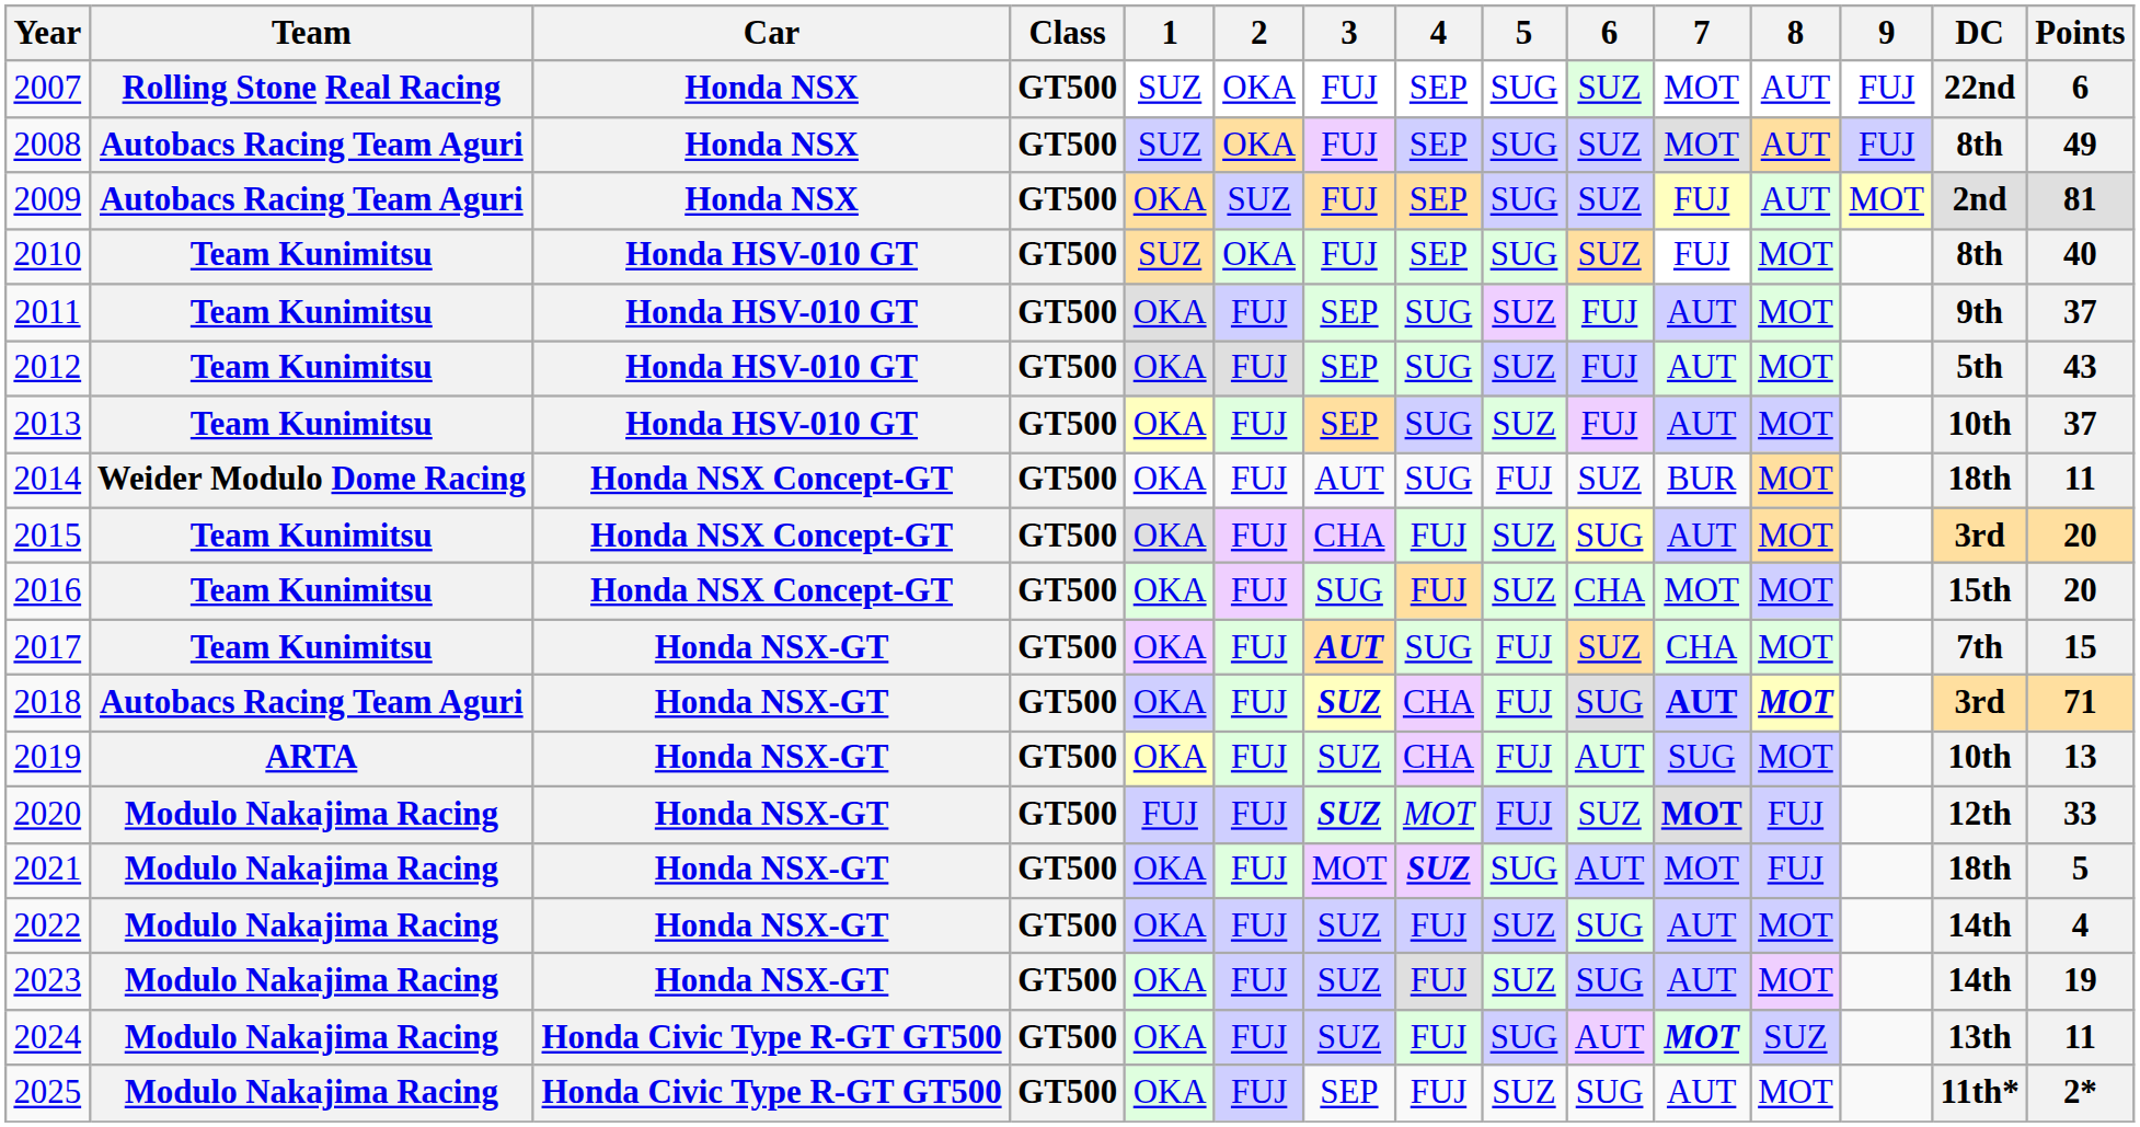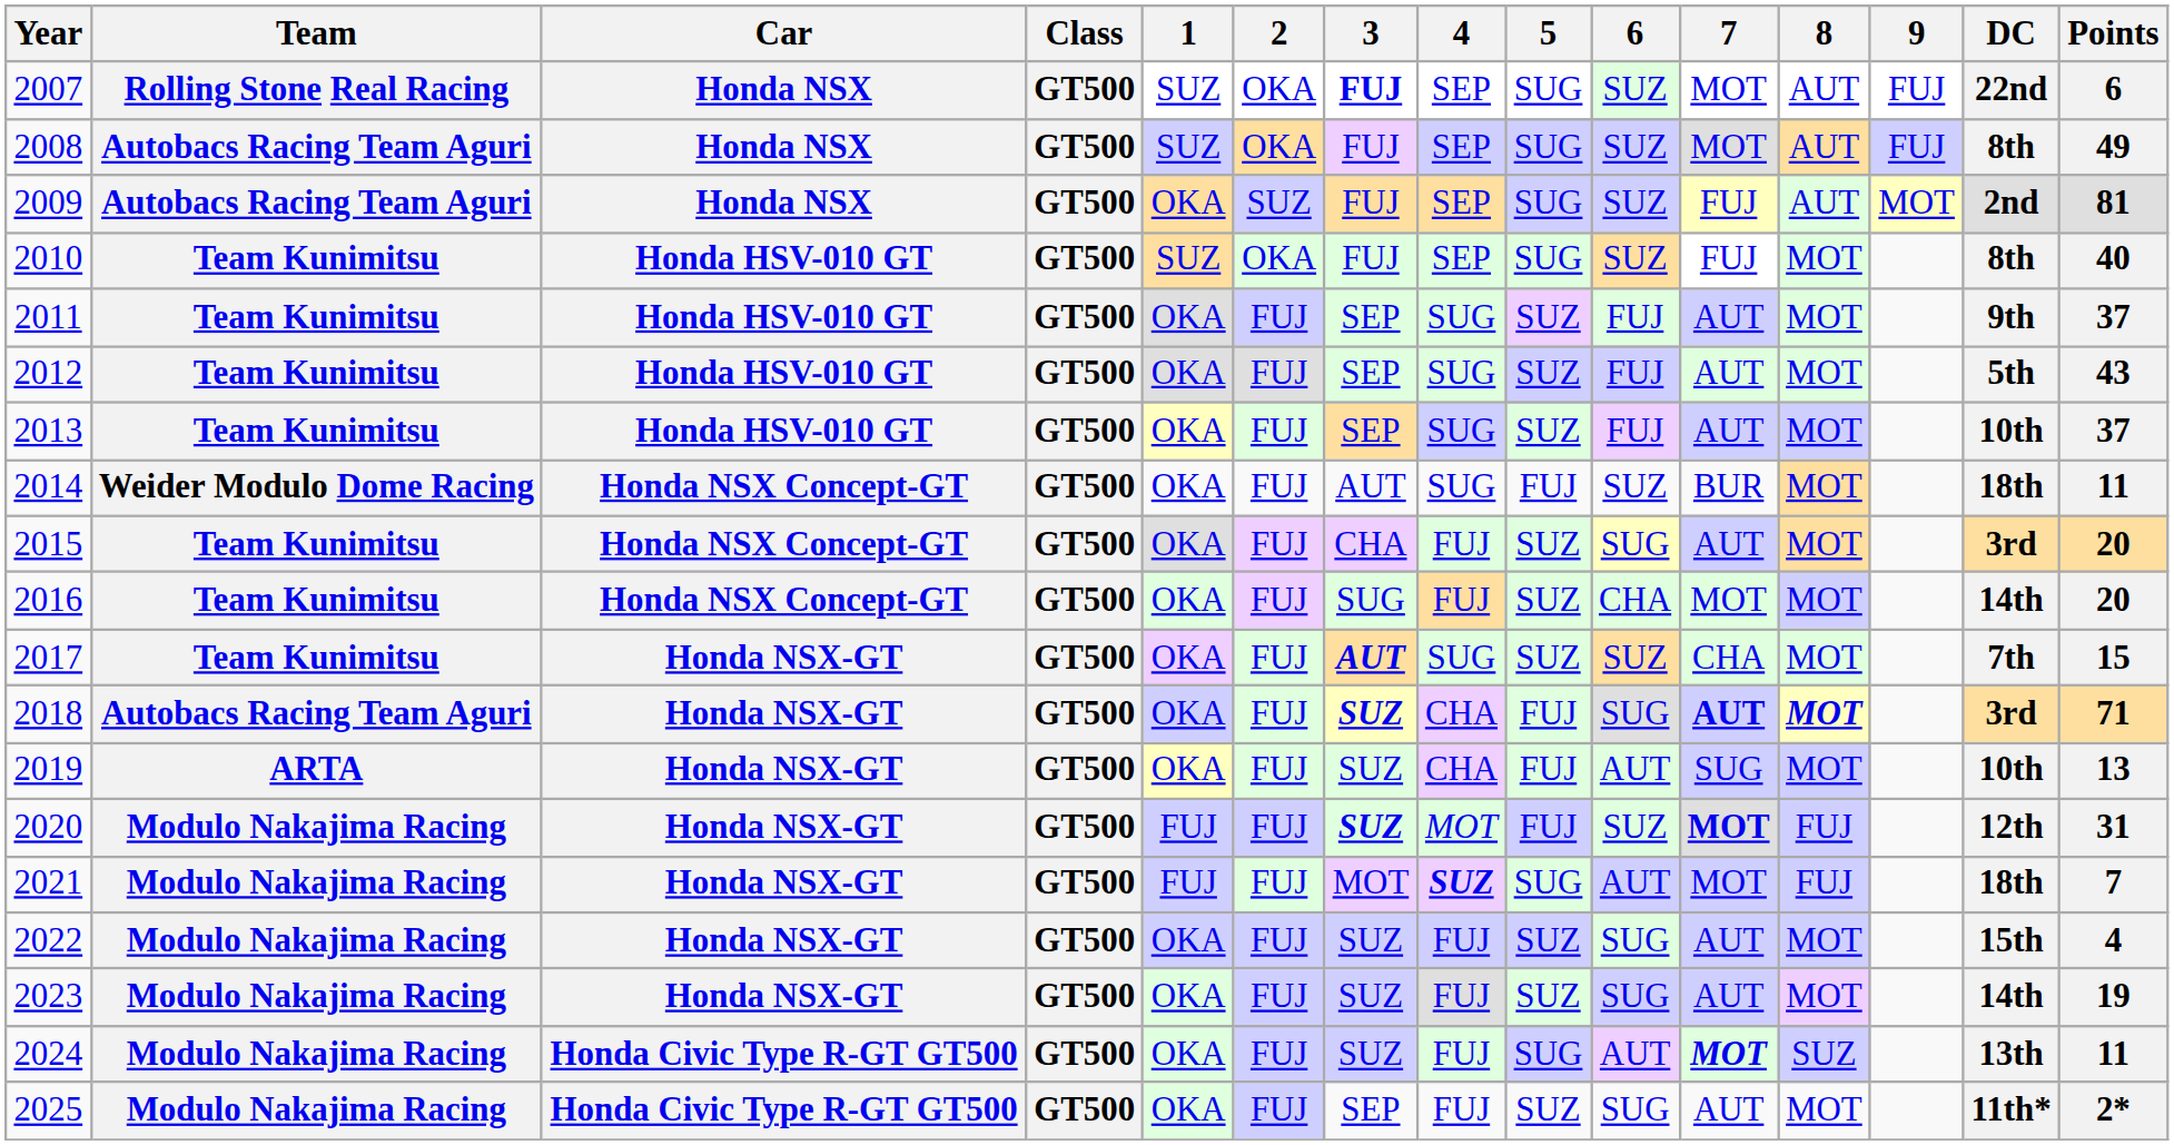 <table class="wikitable" style="text-align:center; font-size:85%">
 <tr>
 <th>Year</th>
 <th>Team</th>
 <th>Car</th>
 <th>Class</th>
 <th>1</th>
 <th>2</th>
 <th>3</th>
 <th>4</th>
 <th>5</th>
 <th>6</th>
 <th>7</th>
 <th>8</th>
 <th>9</th>
 <th>DC</th>
 <th>Points</th>
 </tr>
 <tr>
 <td><a href='#'>2007</a></td>
 <th nowrap><a href='#'>Rolling Stone</a> <a href='#'>Real Racing</a></th>
 <th><a href='#'>Honda NSX</a></th>
 <th>GT500</th>
 <td style="background:#FFFFFF;"><a href='#'>SUZ</a></td>
 <td style="background:#FFFFFF;"><a href='#'>OKA</a></td>
-<td style="background:#FFFFFF;"><a href='#'>FUJ</a></td>
+<td style="background:#FFFFFF;"><strong><a href='#'>FUJ</a></strong></td>
 <td style="background:#FFFFFF;"><a href='#'>SEP</a></td>
 <td style="background:#FFFFFF;"><a href='#'>SUG</a></td>
 <td style="background:#DFFFDF;"><a href='#'>SUZ</a><br></td>
 <td style="background:#FFFFFF;"><a href='#'>MOT</a></td>
 <td style="background:#FFFFFF;"><a href='#'>AUT</a></td>
 <td style="background:#FFFFFF;"><a href='#'>FUJ</a></td>
 <th>22nd</th>
 <th>6</th>
 </tr>
 <tr>
 <td><a href='#'>2008</a></td>
 <th nowrap><a href='#'>Autobacs Racing Team Aguri</a></th>
 <th><a href='#'>Honda NSX</a></th>
 <th>GT500</th>
 <td style="background:#CFCFFF;"><a href='#'>SUZ</a><br></td>
 <td style="background:#FFDF9F;"><a href='#'>OKA</a><br></td>
 <td style="background:#EFCFFF;"><a href='#'>FUJ</a><br></td>
 <td style="background:#CFCFFF;"><a href='#'>SEP</a><br></td>
 <td style="background:#CFCFFF;"><a href='#'>SUG</a><br></td>
 <td style="background:#CFCFFF;"><a href='#'>SUZ</a><br></td>
 <td style="background:#DFDFDF;"><a href='#'>MOT</a><br></td>
 <td style="background:#FFDF9F;"><a href='#'>AUT</a><br></td>
 <td style="background:#CFCFFF;"><a href='#'>FUJ</a><br></td>
 <th>8th</th>
 <th>49</th>
 </tr>
 <tr>
 <td><a href='#'>2009</a></td>
 <th nowrap><a href='#'>Autobacs Racing Team Aguri</a></th>
 <th><a href='#'>Honda NSX</a></th>
 <th>GT500</th>
 <td style="background:#FFDF9F;"><a href='#'>OKA</a><br></td>
 <td style="background:#CFCFFF;"><a href='#'>SUZ</a><br></td>
 <td style="background:#FFDF9F;"><a href='#'>FUJ</a><br></td>
 <td style="background:#FFDF9F;"><a href='#'>SEP</a><br></td>
 <td style="background:#CFCFFF;"><a href='#'>SUG</a><br></td>
 <td style="background:#CFCFFF;"><a href='#'>SUZ</a><br></td>
 <td style="background:#FFFFBF;"><a href='#'>FUJ</a><br></td>
 <td style="background:#DFFFDF;"><a href='#'>AUT</a><br></td>
 <td style="background:#FFFFBF;"><a href='#'>MOT</a><br></td>
 <td style="background:#DFDFDF;"><strong>2nd</strong></td>
 <td style="background:#DFDFDF;"><strong>81</strong></td>
 </tr>
 <tr>
 <td><a href='#'>2010</a></td>
 <th><a href='#'>Team Kunimitsu</a></th>
 <th><a href='#'>Honda HSV-010 GT</a></th>
 <th>GT500</th>
 <td style="background:#FFDF9F;"><a href='#'>SUZ</a><br></td>
 <td style="background:#DFFFDF;"><a href='#'>OKA</a><br></td>
 <td style="background:#DFFFDF;"><a href='#'>FUJ</a><br></td>
 <td style="background:#DFFFDF;"><a href='#'>SEP</a><br></td>
 <td style="background:#DFFFDF;"><a href='#'>SUG</a><br></td>
 <td style="background:#FFDF9F;"><a href='#'>SUZ</a><br></td>
 <td style="background:#FFFFFF;"><a href='#'>FUJ</a><br></td>
 <td style="background:#DFFFDF;"><a href='#'>MOT</a><br></td>
 <td></td>
 <th>8th</th>
 <th>40</th>
 </tr>
 <tr>
 <td><a href='#'>2011</a></td>
 <th><a href='#'>Team Kunimitsu</a></th>
 <th><a href='#'>Honda HSV-010 GT</a></th>
 <th>GT500</th>
 <td style="background:#DFDFDF;"><a href='#'>OKA</a><br></td>
 <td style="background:#CFCFFF;"><a href='#'>FUJ</a><br></td>
 <td style="background:#DFFFDF;"><a href='#'>SEP</a><br></td>
 <td style="background:#DFFFDF;"><a href='#'>SUG</a><br></td>
 <td style="background:#EFCFFF;"><a href='#'>SUZ</a><br></td>
 <td style="background:#DFFFDF;"><a href='#'>FUJ</a><br></td>
 <td style="background:#CFCFFF;"><a href='#'>AUT</a><br></td>
 <td style="background:#DFFFDF;"><a href='#'>MOT</a><br></td>
 <td></td>
 <th>9th</th>
 <th>37</th>
 </tr>
 <tr>
 <td><a href='#'>2012</a></td>
 <th><a href='#'>Team Kunimitsu</a></th>
 <th><a href='#'>Honda HSV-010 GT</a></th>
 <th>GT500</th>
 <td style="background:#DFDFDF;"><a href='#'>OKA</a><br></td>
 <td style="background:#DFDFDF;"><a href='#'>FUJ</a><br></td>
 <td style="background:#DFFFDF;"><a href='#'>SEP</a><br></td>
 <td style="background:#DFFFDF;"><a href='#'>SUG</a><br></td>
 <td style="background:#CFCFFF;"><a href='#'>SUZ</a><br></td>
 <td style="background:#CFCFFF;"><a href='#'>FUJ</a><br></td>
 <td style="background:#DFFFDF;"><a href='#'>AUT</a><br></td>
 <td style="background:#DFFFDF;"><a href='#'>MOT</a><br></td>
 <td></td>
 <th>5th</th>
 <th>43</th>
 </tr>
 <tr>
 <td><a href='#'>2013</a></td>
 <th><a href='#'>Team Kunimitsu</a></th>
 <th><a href='#'>Honda HSV-010 GT</a></th>
 <th>GT500</th>
 <td style="background:#FFFFBF;"><a href='#'>OKA</a><br></td>
 <td style="background:#DFFFDF;"><a href='#'>FUJ</a><br></td>
 <td style="background:#FFDF9F;"><a href='#'>SEP</a><br></td>
 <td style="background:#CFCFFF;"><a href='#'>SUG</a><br></td>
 <td style="background:#DFFFDF;"><a href='#'>SUZ</a><br></td>
 <td style="background:#EFCFFF;"><a href='#'>FUJ</a><br></td>
 <td style="background:#CFCFFF;"><a href='#'>AUT</a><br></td>
 <td style="background:#CFCFFF;"><a href='#'>MOT</a><br></td>
 <td></td>
 <th>10th</th>
 <th>37</th>
 </tr>
 <tr>
 <td><a href='#'>2014</a></td>
 <th nowrap>Weider Modulo <a href='#'>Dome Racing</a></th>
 <th nowrap><a href='#'>Honda NSX Concept-GT</a></th>
 <th>GT500</th>
 <td><a href='#'>OKA</a></td>
 <td><a href='#'>FUJ</a></td>
 <td><a href='#'>AUT</a></td>
 <td><a href='#'>SUG</a></td>
 <td><a href='#'>FUJ</a></td>
 <td><a href='#'>SUZ</a></td>
 <td><a href='#'>BUR</a></td>
 <td style="background:#FFDF9F;"><a href='#'>MOT</a><br></td>
 <td></td>
 <th>18th</th>
 <th>11</th>
 </tr>
 <tr>
 <td><a href='#'>2015</a></td>
 <th nowrap><a href='#'>Team Kunimitsu</a></th>
 <th nowrap><a href='#'>Honda NSX Concept-GT</a></th>
 <th>GT500</th>
 <td style="background:#DFDFDF;"><a href='#'>OKA</a><br></td>
 <td style="background:#EFCFFF;"><a href='#'>FUJ</a><br></td>
 <td style="background:#EFCFFF;"><a href='#'>CHA</a><br></td>
 <td style="background:#DFFFDF;"><a href='#'>FUJ</a><br></td>
 <td style="background:#DFFFDF;"><a href='#'>SUZ</a><br></td>
 <td style="background:#FFFFBF;"><a href='#'>SUG</a><br></td>
 <td style="background:#CFCFFF;"><a href='#'>AUT</a><br></td>
 <td style="background:#FFDF9F;"><a href='#'>MOT</a><br></td>
 <td></td>
 <th style="background:#FFDF9F;">3rd</th>
 <th style="background:#FFDF9F;">20</th>
 </tr>
 <tr>
 <td><a href='#'>2016</a></td>
 <th nowrap><a href='#'>Team Kunimitsu</a></th>
 <th nowrap><a href='#'>Honda NSX Concept-GT</a></th>
 <th>GT500</th>
 <td style="background:#DFFFDF;"><a href='#'>OKA</a><br></td>
 <td style="background:#EFCFFF;"><a href='#'>FUJ</a><br></td>
 <td style="background:#DFFFDF;"><a href='#'>SUG</a><br></td>
 <td style="background:#FFDF9F;"><a href='#'>FUJ</a><br></td>
 <td style="background:#DFFFDF;"><a href='#'>SUZ</a><br></td>
 <td style="background:#DFFFDF;"><a href='#'>CHA</a><br></td>
 <td style="background:#DFFFDF;"><a href='#'>MOT</a><br></td>
 <td style="background:#CFCFFF;"><a href='#'>MOT</a><br></td>
 <td></td>
-<th>15th</th>
+<th>14th</th>
 <th>20</th>
 </tr>
 <tr>
 <td><a href='#'>2017</a></td>
 <th nowrap><a href='#'>Team Kunimitsu</a></th>
 <th nowrap><a href='#'>Honda NSX-GT</a></th>
 <th>GT500</th>
 <td style="background:#EFCFFF;"><a href='#'>OKA</a><br></td>
 <td style="background:#DFFFDF;"><a href='#'>FUJ</a><br></td>
 <td style="background:#FFDF9F;"><strong><em><a href='#'>AUT</a></em></strong><br></td>
 <td style="background:#DFFFDF;"><a href='#'>SUG</a><br></td>
-<td style="background:#DFFFDF;"><a href='#'>FUJ</a><br></td>
+<td style="background:#DFFFDF;"><a href='#'>SUZ</a><br></td>
 <td style="background:#FFDF9F;"><a href='#'>SUZ</a><br></td>
 <td style="background:#DFFFDF;"><a href='#'>CHA</a><br></td>
 <td style="background:#DFFFDF;"><a href='#'>MOT</a><br></td>
 <td></td>
 <th>7th</th>
 <th>15</th>
 </tr>
 <tr>
 <td><a href='#'>2018</a></td>
 <th nowrap><a href='#'>Autobacs Racing Team Aguri</a></th>
 <th nowrap><a href='#'>Honda NSX-GT</a></th>
 <th>GT500</th>
 <td style="background:#CFCFFF;"><a href='#'>OKA</a><br></td>
 <td style="background:#DFFFDF;"><a href='#'>FUJ</a><br></td>
 <td style="background:#FFFFBF;"><strong><em><a href='#'>SUZ</a></em></strong><br></td>
 <td style="background:#EFCFFF;"><a href='#'>CHA</a><br></td>
 <td style="background:#DFFFDF;"><a href='#'>FUJ</a><br></td>
 <td style="background:#DFDFDF;"><a href='#'>SUG</a><br></td>
 <td style="background:#CFCFFF;"><strong><a href='#'>AUT</a></strong><br></td>
 <td style="background:#FFFFBF;"><strong><em><a href='#'>MOT</a></em></strong><br></td>
 <td></td>
 <th style="background:#FFDF9F;">3rd</th>
 <th style="background:#FFDF9F;">71</th>
 </tr>
 <tr>
 <td><a href='#'>2019</a></td>
 <th nowrap><a href='#'>ARTA</a></th>
 <th nowrap><a href='#'>Honda NSX-GT</a></th>
 <th>GT500</th>
 <td style="background:#FFFFBF;"><a href='#'>OKA</a><br></td>
 <td style="background:#DFFFDF;"><a href='#'>FUJ</a><br></td>
 <td style="background:#DFFFDF;"><a href='#'>SUZ</a><br></td>
 <td style="background:#EFCFFF;"><a href='#'>CHA</a><br></td>
 <td style="background:#DFFFDF;"><a href='#'>FUJ</a><br></td>
 <td style="background:#DFFFDF;"><a href='#'>AUT</a><br></td>
 <td style="background:#CFCFFF;"><a href='#'>SUG</a><br></td>
 <td style="background:#CFCFFF;"><a href='#'>MOT</a><br></td>
 <td></td>
 <th>10th</th>
 <th>13</th>
 </tr>
 <tr>
 <td><a href='#'>2020</a></td>
 <th nowrap><a href='#'>Modulo Nakajima Racing</a></th>
 <th nowrap><a href='#'>Honda NSX-GT</a></th>
 <th>GT500</th>
 <td style="background:#CFCFFF;"><a href='#'>FUJ</a><br></td>
 <td style="background:#CFCFFF;"><a href='#'>FUJ</a><br></td>
 <td style="background:#DFFFDF;"><strong><em><a href='#'>SUZ</a></em></strong><br></td>
 <td style="background:#DFFFDF;"><em><a href='#'>MOT</a></em><br></td>
 <td style="background:#CFCFFF;"><a href='#'>FUJ</a><br></td>
 <td style="background:#DFFFDF;"><a href='#'>SUZ</a><br></td>
 <td style="background:#DFDFDF;"><strong><a href='#'>MOT</a></strong><br></td>
 <td style="background:#CFCFFF;"><a href='#'>FUJ</a><br></td>
 <td></td>
 <th>12th</th>
-<th>33</th>
+<th>31</th>
 </tr>
 <tr>
 <td><a href='#'>2021</a></td>
 <th nowrap><a href='#'>Modulo Nakajima Racing</a></th>
 <th nowrap><a href='#'>Honda NSX-GT</a></th>
 <th>GT500</th>
-<td style="background:#CFCFFF;"><a href='#'>OKA</a><br></td>
+<td style="background:#CFCFFF;"><a href='#'>FUJ</a><br></td>
 <td style="background:#DFFFDF;"><a href='#'>FUJ</a><br></td>
 <td style="background:#EFCFFF;"><a href='#'>MOT</a><br></td>
 <td style="background:#EFCFFF;"><strong><em><a href='#'>SUZ</a></em></strong><br></td>
 <td style="background:#DFFFDF;"><a href='#'>SUG</a><br></td>
 <td style="background:#CFCFFF;"><a href='#'>AUT</a><br></td>
 <td style="background:#CFCFFF;"><a href='#'>MOT</a><br></td>
 <td style="background:#CFCFFF;"><a href='#'>FUJ</a><br></td>
 <td></td>
 <th>18th</th>
-<th>5</th>
+<th>7</th>
 </tr>
 <tr>
 <td><a href='#'>2022</a></td>
 <th nowrap><a href='#'>Modulo Nakajima Racing</a></th>
 <th nowrap><a href='#'>Honda NSX-GT</a></th>
 <th>GT500</th>
 <td style="background:#CFCFFF;"><a href='#'>OKA</a><br></td>
 <td style="background:#CFCFFF;"><a href='#'>FUJ</a><br></td>
 <td style="background:#CFCFFF;"><a href='#'>SUZ</a><br></td>
 <td style="background:#CFCFFF;"><a href='#'>FUJ</a><br></td>
 <td style="background:#CFCFFF;"><a href='#'>SUZ</a><br></td>
 <td style="background:#DFFFDF;"><a href='#'>SUG</a><br></td>
 <td style="background:#CFCFFF;"><a href='#'>AUT</a><br></td>
 <td style="background:#CFCFFF;"><a href='#'>MOT</a><br></td>
 <td></td>
-<th>14th</th>
+<th>15th</th>
 <th>4</th>
 </tr>
 <tr>
 <td><a href='#'>2023</a></td>
 <th nowrap><a href='#'>Modulo Nakajima Racing</a></th>
 <th nowrap><a href='#'>Honda NSX-GT</a></th>
 <th>GT500</th>
 <td style="background:#DFFFDF;"><a href='#'>OKA</a><br></td>
 <td style="background:#CFCFFF;"><a href='#'>FUJ</a><br></td>
 <td style="background:#CFCFFF;"><a href='#'>SUZ</a><br></td>
 <td style="background:#DFDFDF;"><a href='#'>FUJ</a><br></td>
 <td style="background:#DFFFDF;"><a href='#'>SUZ</a><br></td>
 <td style="background:#CFCFFF;"><a href='#'>SUG</a><br></td>
 <td style="background:#CFCFFF;"><a href='#'>AUT</a><br></td>
 <td style="background:#EFCFFF;"><a href='#'>MOT</a><br></td>
 <td></td>
 <th>14th</th>
 <th>19</th>
 </tr>
 <tr>
 <td><a href='#'>2024</a></td>
 <th nowrap><a href='#'>Modulo Nakajima Racing</a></th>
 <th nowrap><a href='#'>Honda Civic Type R-GT GT500</a></th>
 <th>GT500</th>
 <td style="background:#DFFFDF;"><a href='#'>OKA</a><br></td>
 <td style="background:#CFCFFF;"><a href='#'>FUJ</a><br></td>
 <td style="background:#CFCFFF;"><a href='#'>SUZ</a><br></td>
 <td style="background:#DFFFDF;"><a href='#'>FUJ</a><br></td>
 <td style="background:#CFCFFF;"><a href='#'>SUG</a><br></td>
 <td style="background:#EFCFFF;"><a href='#'>AUT</a><br></td>
 <td style="background:#DFFFDF;"><strong><em><a href='#'>MOT</a></em></strong><br></td>
 <td style="background:#CFCFFF;"><a href='#'>SUZ</a><br></td>
 <td></td>
 <th>13th</th>
 <th>11</th>
 </tr>
 <tr>
 <td><a href='#'>2025</a></td>
 <th><a href='#'>Modulo Nakajima Racing</a></th>
 <th><a href='#'>Honda Civic Type R-GT GT500</a></th>
 <th>GT500</th>
 <td style="background:#DFFFDF;"><a href='#'>OKA</a><br></td>
 <td style="background:#CFCFFF;"><a href='#'>FUJ</a><br></td>
 <td style="background:#;"><a href='#'>SEP</a><br></td>
 <td style="background:#;"><a href='#'>FUJ</a><br></td>
 <td style="background:#;"><a href='#'>SUZ</a><br></td>
 <td style="background:#;"><a href='#'>SUG</a><br></td>
 <td style="background:#;"><a href='#'>AUT</a><br></td>
 <td style="background:#;"><a href='#'>MOT</a><br></td>
 <td></td>
 <th>11th*</th>
 <th>2*</th>
 </tr>
 </table>
